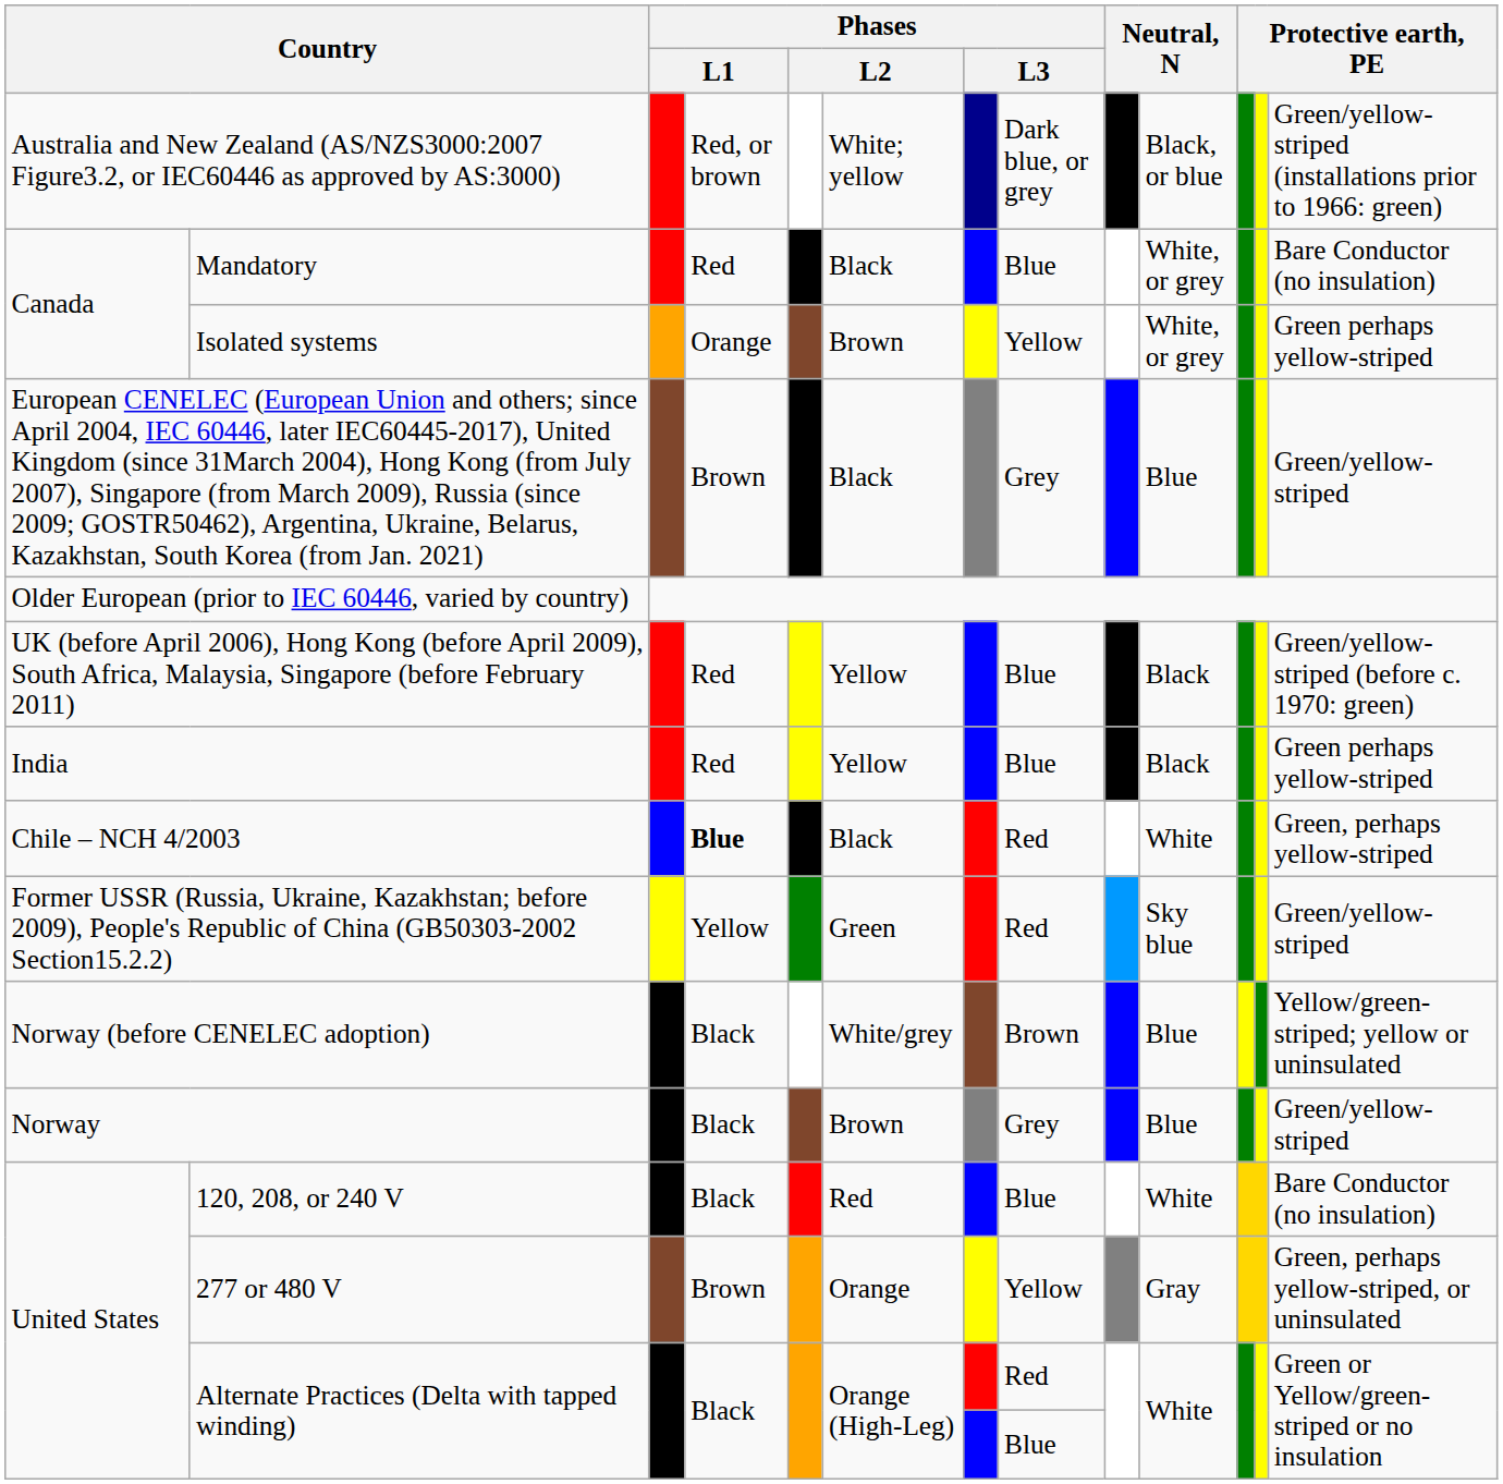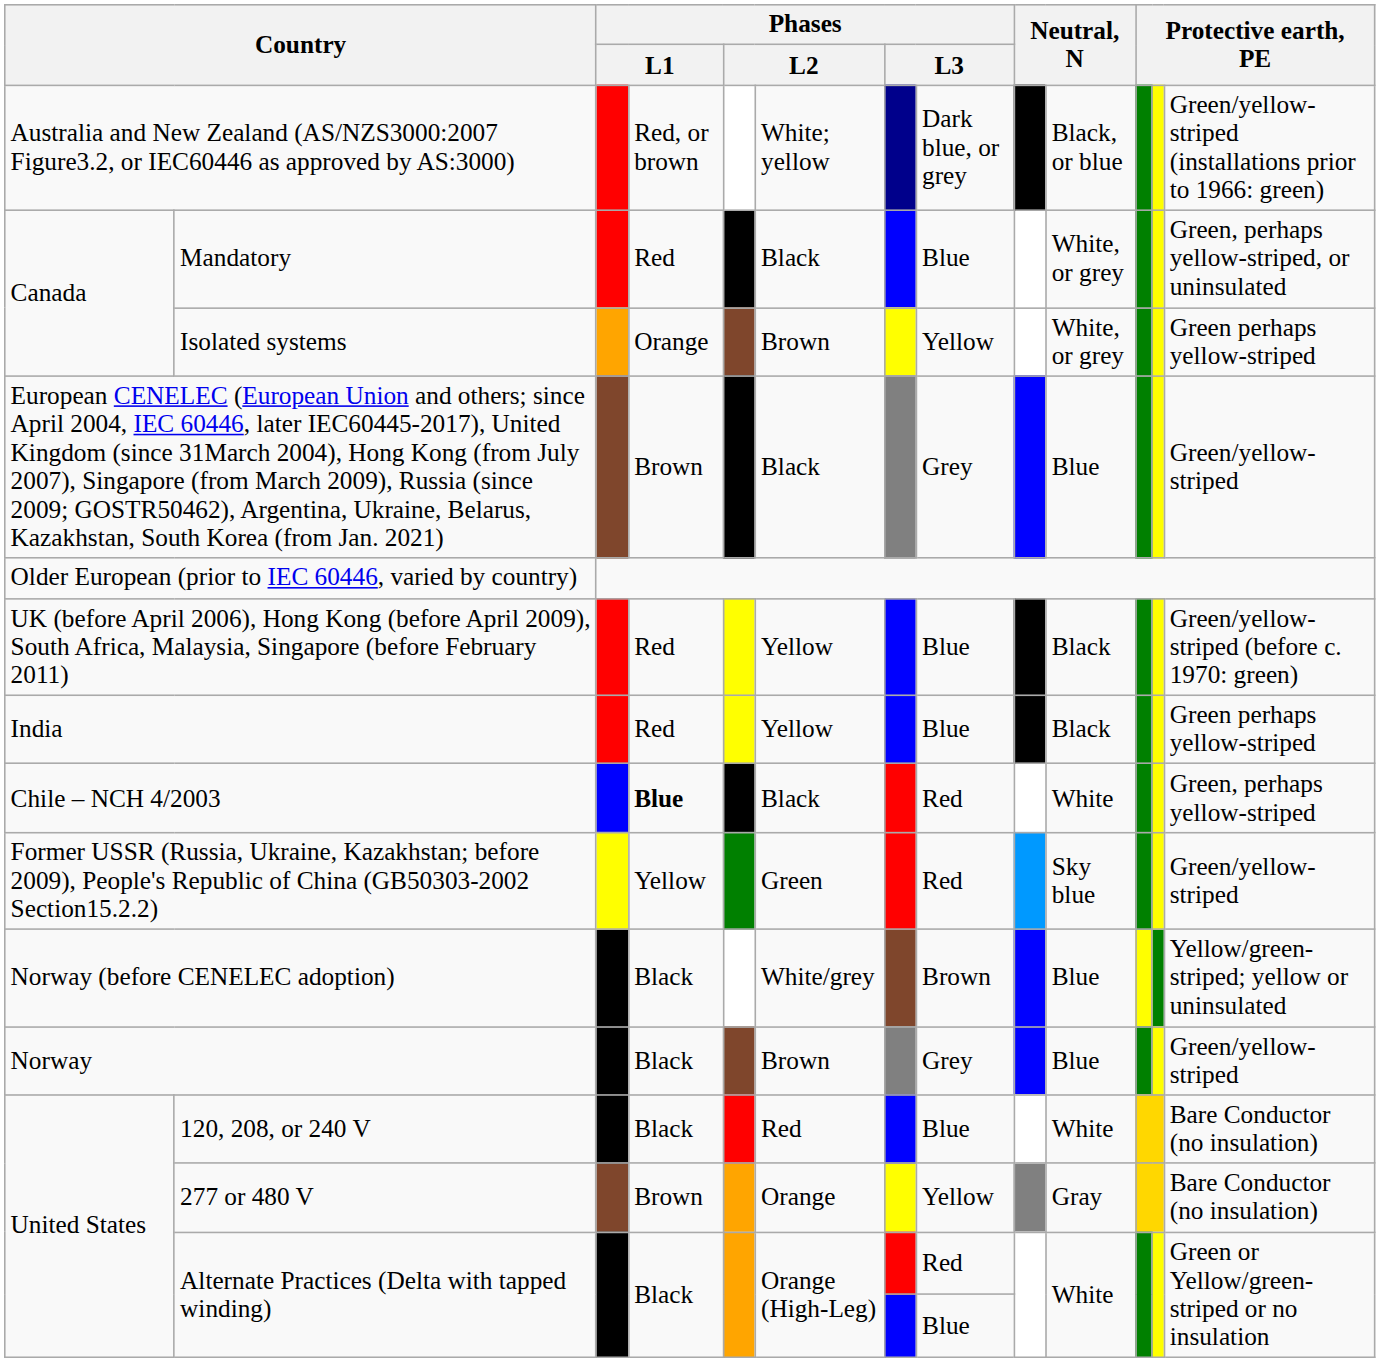 <table class="wikitable">
 <tr>
 <th rowspan=2 colspan=2>Country</th>
 <th colspan=6>Phases</th>
 <th rowspan=2 colspan=2>Neutral, <br>N</th>
 <th rowspan=2 colspan=3>Protective earth, <br>PE</th>
 </tr>
 <tr>
 <th colspan=2>L1</th>
 <th colspan=2>L2</th>
 <th colspan=2>L3</th>
 </tr>
 <tr>
 <td colspan=2>Australia and New Zealand (AS/NZS3000:2007 Figure3.2, or IEC60446 as approved by AS:3000)</td>
 <td style="padding:0.2em 0.6em; background:red;"></td>
 <td>Red, or brown</td>
 <td style="padding:0.2em 0.6em; background:white;"></td>
 <td>White;  yellow</td>
 <td style="padding:0.2em 0.6em; background:darkblue;"></td>
 <td>Dark blue, or grey</td>
 <td style="padding:0.2em 0.6em; background:black;"></td>
 <td>Black, or blue</td>
 <td style="background:green; padding:0.2em 0.3em;"></td>
 <td style="padding:0.2em; background:yellow;"></td>
 <td>Green/yellow-striped (installations prior to 1966: green)</td>
 </tr>
 <tr>
 <td rowspan=2>Canada</td>
 <td>Mandatory</td>
 <td style="background:red;"></td>
 <td>Red</td>
 <td style="background:black;"></td>
 <td>Black</td>
 <td style="background:blue;"></td>
 <td>Blue</td>
 <td style="background:white;"></td>
 <td>White, or grey</td>
 <td style="background:green;"></td>
 <td style="padding:0.2em; background:yellow;"></td>
-<td>Bare Conductor (no insulation)</td>
+<td>Green, perhaps yellow-striped, or uninsulated</td>
 </tr>
 <tr>
 <td>Isolated systems</td>
 <td style="background:orange;"></td>
 <td>Orange</td>
 <td style="background:#7f462c;"></td>
 <td>Brown</td>
 <td style="background:yellow;"></td>
 <td>Yellow</td>
 <td style="background:white;"></td>
 <td>White, or grey</td>
 <td style="background:green;"></td>
 <td style="padding:0.2em; background:yellow;"></td>
 <td>Green perhaps yellow-striped</td>
 </tr>
 <tr>
 <td colspan=2>European <a href='#'>CENELEC</a> (<a href='#'>European Union</a> and others; since April 2004, <a href='#'>IEC 60446</a>, later IEC60445-2017), United Kingdom (since 31March 2004), Hong Kong (from July 2007), Singapore (from March 2009), Russia (since 2009; GOSTR50462), Argentina, Ukraine, Belarus, Kazakhstan, South Korea (from Jan. 2021)</td>
 <td style="background:#7f462c;"></td>
 <td>Brown</td>
 <td style="background:black;"></td>
 <td>Black</td>
 <td style="background:gray;"></td>
 <td>Grey</td>
 <td style="background:blue;"></td>
 <td>Blue</td>
 <td style="background:green;"></td>
 <td style="padding:0.2em; background:yellow;"></td>
 <td>Green/yellow-striped</td>
 </tr>
 <tr>
 <td colspan=2>Older European (prior to <a href='#'>IEC 60446</a>, varied by country)</td>
 </tr>
 <tr>
 <td colspan=2>UK (before April 2006), Hong Kong (before April 2009), South Africa, Malaysia, Singapore (before February 2011)</td>
 <td style="background:red;"></td>
 <td>Red</td>
 <td style="background:yellow;"></td>
 <td>Yellow</td>
 <td style="background:blue;"></td>
 <td>Blue</td>
 <td style="background:black;"></td>
 <td>Black</td>
 <td style="background:green;"></td>
 <td style="padding:0.2em; background:yellow;"></td>
 <td>Green/yellow-striped (before c. 1970: green)</td>
 </tr>
 <tr>
 <td colspan=2>India</td>
 <td style="background:red;"></td>
 <td>Red</td>
 <td style="background:yellow;"></td>
 <td>Yellow</td>
 <td style="background:blue;"></td>
 <td>Blue</td>
 <td style="background:black;"></td>
 <td>Black</td>
 <td style="background:green;"></td>
 <td style="padding:0.2em; background:yellow;"></td>
 <td>Green perhaps yellow-striped</td>
 </tr>
 <tr>
 <td colspan=2>Chile – NCH 4/2003</td>
 <td style="background:blue;"></td>
 <td><strong>Blue</strong></td>
 <td style="background:black;"></td>
 <td>Black</td>
 <td style="background:red;"></td>
 <td>Red</td>
 <td style="background:white;"></td>
 <td>White</td>
 <td style="background:green;"></td>
 <td style="padding:0.2em; background:yellow;"></td>
 <td>Green, perhaps yellow-striped</td>
 </tr>
 <tr>
 <td colspan=2>Former USSR (Russia, Ukraine, Kazakhstan; before 2009), People's Republic of China (GB50303-2002 Section15.2.2)</td>
 <td style="background:yellow;"></td>
 <td>Yellow</td>
 <td style="background:green;"></td>
 <td>Green</td>
 <td style="background:red;"></td>
 <td>Red</td>
 <td style="background:#09f;"></td>
 <td>Sky blue</td>
 <td style="background:green;"></td>
 <td style="padding:0.2em; background:yellow;"></td>
 <td>Green/yellow-striped</td>
 </tr>
 <tr>
 <td colspan=2>Norway (before CENELEC adoption)</td>
 <td style="background:black;"></td>
 <td>Black</td>
 <td style="background:white;"></td>
 <td>White/grey</td>
 <td style="background:#7f462c;"></td>
 <td>Brown</td>
 <td style="background:blue;"></td>
 <td>Blue</td>
 <td style="background:yellow;"></td>
 <td style="padding:0.2em; background:green;"></td>
 <td>Yellow/green-striped;  yellow or uninsulated</td>
 </tr>
 <tr>
 <td colspan=2>Norway </td>
 <td style="background:black;"></td>
 <td>Black</td>
 <td style="background:#7f462c;"></td>
 <td>Brown</td>
 <td style="background:gray"></td>
 <td>Grey</td>
 <td style="background:blue;"></td>
 <td>Blue</td>
 <td style="background:green;"></td>
 <td style="padding:0.2em; background:yellow;"></td>
 <td>Green/yellow-striped</td>
 </tr>
 <tr>
 <td rowspan="5">United States</td>
 <td>120, 208, or 240 V</td>
 <td style="background:black;"></td>
 <td>Black</td>
 <td style="background:red;"></td>
 <td>Red</td>
 <td style="background:blue;"></td>
 <td>Blue</td>
 <td style="background:white;"></td>
 <td>White</td>
 <td colspan=2 style="background:gold;"></td>
 <td>Bare Conductor (no insulation)</td>
 </tr>
 <tr>
 <td>277 or 480 V</td>
 <td style="background:#7f462c;"></td>
 <td>Brown</td>
 <td style="background:orange;"></td>
 <td>Orange</td>
 <td style="background:yellow;"></td>
 <td>Yellow</td>
 <td style="background:gray;"></td>
 <td>Gray</td>
 <td colspan=2 style="background:gold;"></td>
-<td>Green, perhaps yellow-striped, or uninsulated</td>
+<td>Bare Conductor (no insulation)</td>
 </tr>
 <tr>
 <td rowspan="3">Alternate Practices (Delta with tapped winding)</td>
 <td rowspan="2" style="background:black;"></td>
 <td rowspan="2">Black</td>
 <td rowspan="2" style="background:orange;"></td>
 <td rowspan="2">Orange<br>(High-Leg)</td>
 <td style="background:red;"></td>
 <td>Red</td>
 <td rowspan="2" style="background:white;"></td>
 <td rowspan="2">White</td>
 <td rowspan="2" style="background:green;"></td>
 <td rowspan="2" style="padding:0.2em; background:yellow;"></td>
 <td rowspan="2">Green or Yellow/green-striped or no insulation</td>
 </tr>
 <tr>
 <td style="background:blue;"></td>
 <td>Blue</td>
 </tr>
 </table>
